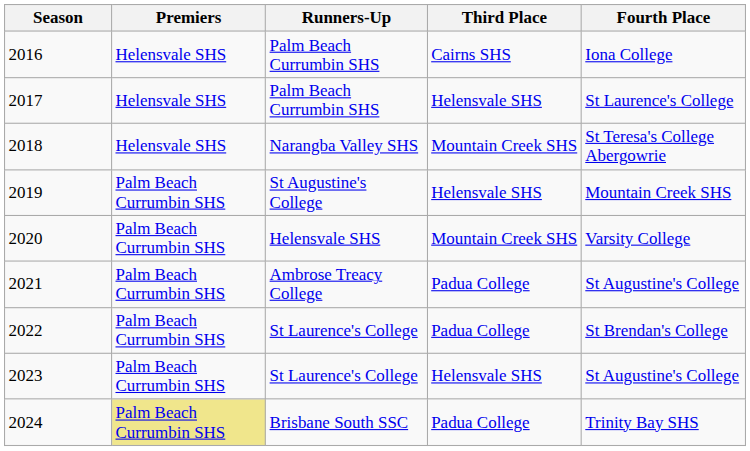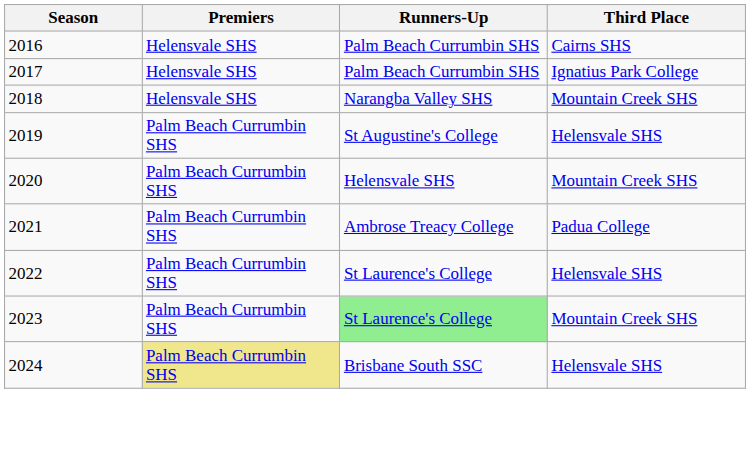 <table class="wikitable sortable" width="700px">
 <tr>
 <th width=05px>Season</th>
 <th width=060px>Premiers</th>
 <th width=060px>Runners-Up</th>
 <th width=060px>Third Place</th>
-<th width=060px>Fourth Place</th>
 </tr>
 <tr>
 <td>2016</td>
 <td><a href='#'>Helensvale SHS</a></td>
 <td><a href='#'>Palm Beach Currumbin SHS</a></td>
 <td><a href='#'>Cairns SHS</a></td>
-<td><a href='#'>Iona College</a></td>
 </tr>
 <tr>
 <td>2017</td>
 <td><a href='#'>Helensvale SHS</a></td>
 <td><a href='#'>Palm Beach Currumbin SHS</a></td>
-<td><a href='#'>Helensvale SHS</a></td>
-<td><a href='#'>St Laurence's College</a></td>
+<td><a href='#'>Ignatius Park College</a></td>
 </tr>
 <tr>
 <td>2018</td>
 <td><a href='#'>Helensvale SHS</a></td>
 <td><a href='#'>Narangba Valley SHS</a></td>
 <td><a href='#'>Mountain Creek SHS</a></td>
-<td><a href='#'>St Teresa's College Abergowrie</a></td>
 </tr>
 <tr>
 <td>2019</td>
 <td><a href='#'>Palm Beach Currumbin SHS</a></td>
 <td><a href='#'>St Augustine's College</a></td>
 <td><a href='#'>Helensvale SHS</a></td>
-<td><a href='#'>Mountain Creek SHS</a></td>
 </tr>
 <tr>
 <td>2020</td>
 <td><a href='#'>Palm Beach Currumbin SHS</a></td>
 <td><a href='#'>Helensvale SHS</a></td>
 <td><a href='#'>Mountain Creek SHS</a></td>
-<td><a href='#'>Varsity College</a></td>
 </tr>
 <tr>
 <td>2021</td>
 <td><a href='#'>Palm Beach Currumbin SHS</a></td>
 <td><a href='#'>Ambrose Treacy College</a></td>
 <td><a href='#'>Padua College</a></td>
-<td><a href='#'>St Augustine's College</a></td>
 </tr>
 <tr>
 <td>2022</td>
 <td><a href='#'>Palm Beach Currumbin SHS</a></td>
 <td><a href='#'>St Laurence's College</a></td>
-<td><a href='#'>Padua College</a></td>
-<td><a href='#'>St Brendan's College</a></td>
+<td><a href='#'>Helensvale SHS</a></td>
 </tr>
 <tr>
 <td>2023</td>
 <td><a href='#'>Palm Beach Currumbin SHS</a></td>
-<td><a href='#'>St Laurence's College</a></td>
-<td><a href='#'>Helensvale SHS</a></td>
-<td><a href='#'>St Augustine's College</a></td>
+<td style="background: lightgreen;"><a href='#'>St Laurence's College</a></td>
+<td><a href='#'>Mountain Creek SHS</a></td>
 </tr>
 <tr>
 <td>2024</td>
 <td style="background: khaki;"><a href='#'>Palm Beach Currumbin SHS</a></td>
 <td><a href='#'>Brisbane South SSC</a></td>
-<td><a href='#'>Padua College</a></td>
-<td><a href='#'>Trinity Bay SHS</a></td>
+<td><a href='#'>Helensvale SHS</a></td>
 </tr>
 </table>
